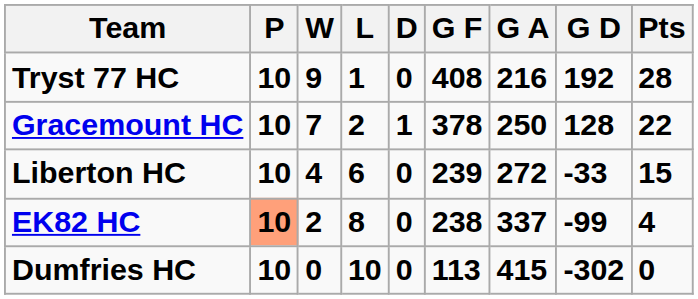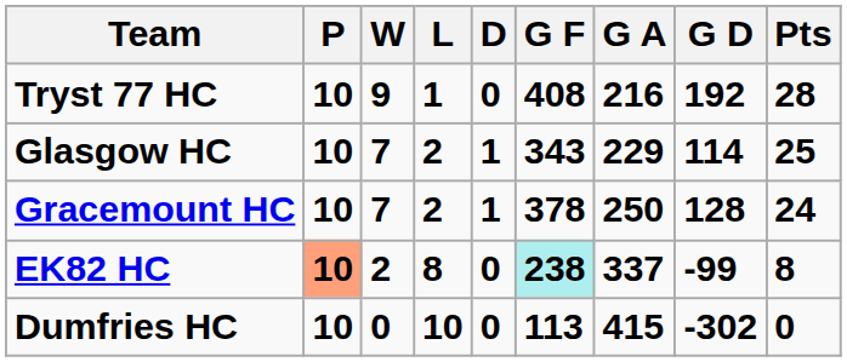 <table class="wikitable">
 <tr>
 <th><strong>Team</strong></th>
 <th><strong>P</strong></th>
 <th><strong>W</strong></th>
 <th><strong>L</strong></th>
 <th><strong>D</strong></th>
 <th><strong>G F</strong></th>
 <th><strong>G A</strong></th>
 <th><strong>G D</strong></th>
 <th><strong>Pts</strong></th>
 </tr>
 <tr>
 <td><strong>Tryst 77 HC</strong></td>
 <td><strong>10</strong></td>
 <td><strong>9</strong></td>
 <td><strong>1</strong></td>
 <td><strong>0</strong></td>
 <td><strong>408</strong></td>
 <td><strong>216</strong></td>
 <td><strong>192</strong></td>
 <td><strong>28</strong></td>
 </tr>
 <tr>
+<td><strong>Glasgow HC</strong></td>
+<td><strong>10</strong></td>
+<td><strong>7</strong></td>
+<td><strong>2</strong></td>
+<td><strong>1</strong></td>
+<td><strong>343</strong></td>
+<td><strong>229</strong></td>
+<td><strong>114</strong></td>
+<td><strong>25</strong></td>
+</tr>
+<tr>
 <td><strong><a href='#'>Gracemount HC</a></strong></td>
 <td><strong>10</strong></td>
 <td><strong>7</strong></td>
 <td><strong>2</strong></td>
 <td><strong>1</strong></td>
 <td><strong>378</strong></td>
 <td><strong>250</strong></td>
 <td><strong>128</strong></td>
-<td><strong>22</strong></td>
-</tr>
-<tr>
-<td><strong>Liberton HC</strong></td>
-<td><strong>10</strong></td>
-<td><strong>4</strong></td>
-<td><strong>6</strong></td>
-<td><strong>0</strong></td>
-<td><strong>239</strong></td>
-<td><strong>272</strong></td>
-<td><strong>-33</strong></td>
-<td><strong>15</strong></td>
+<td><strong>24</strong></td>
 </tr>
 <tr>
 <td><strong><a href='#'>EK82 HC</a></strong></td>
 <td style="background: lightsalmon;"><strong>10</strong></td>
 <td><strong>2</strong></td>
 <td><strong>8</strong></td>
 <td><strong>0</strong></td>
-<td><strong>238</strong></td>
+<td style="background: paleturquoise;"><strong>238</strong></td>
 <td><strong>337</strong></td>
 <td><strong>-99</strong></td>
-<td><strong>4</strong></td>
+<td><strong>8</strong></td>
 </tr>
 <tr>
 <td><strong>Dumfries HC</strong></td>
 <td><strong>10</strong></td>
 <td><strong>0</strong></td>
 <td><strong>10</strong></td>
 <td><strong>0</strong></td>
 <td><strong>113</strong></td>
 <td><strong>415</strong></td>
 <td><strong>-302</strong></td>
 <td><strong>0</strong></td>
 </tr>
 </table>
